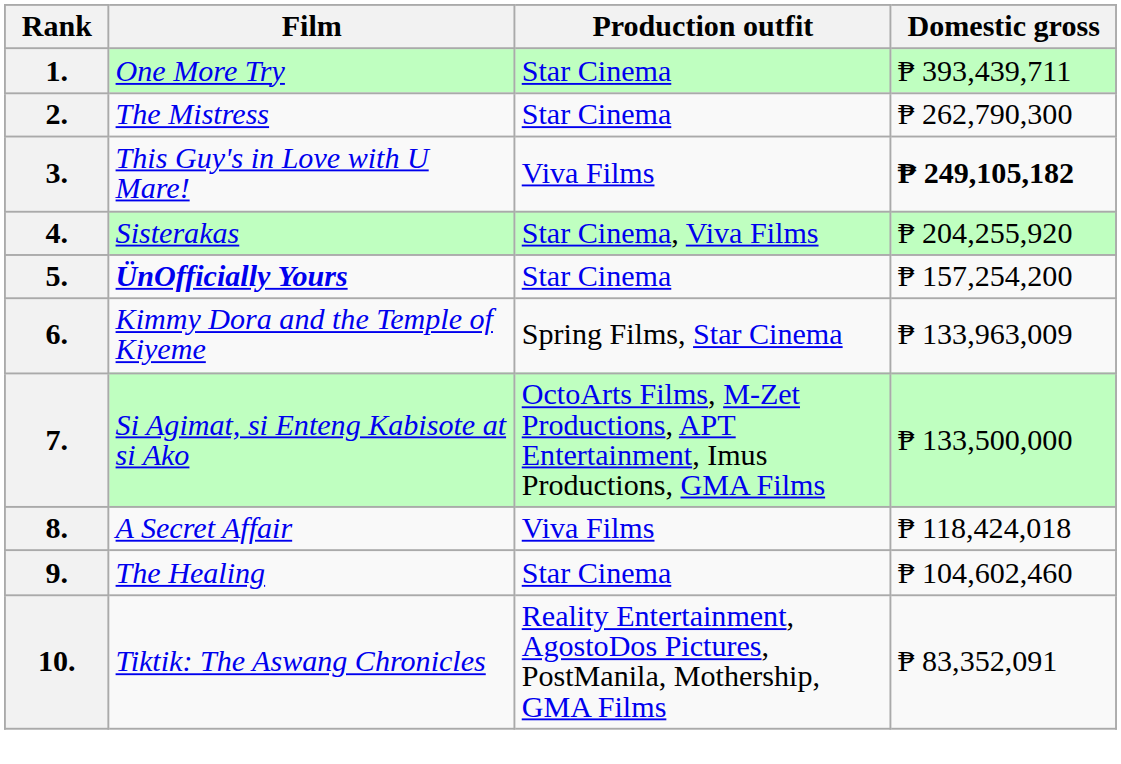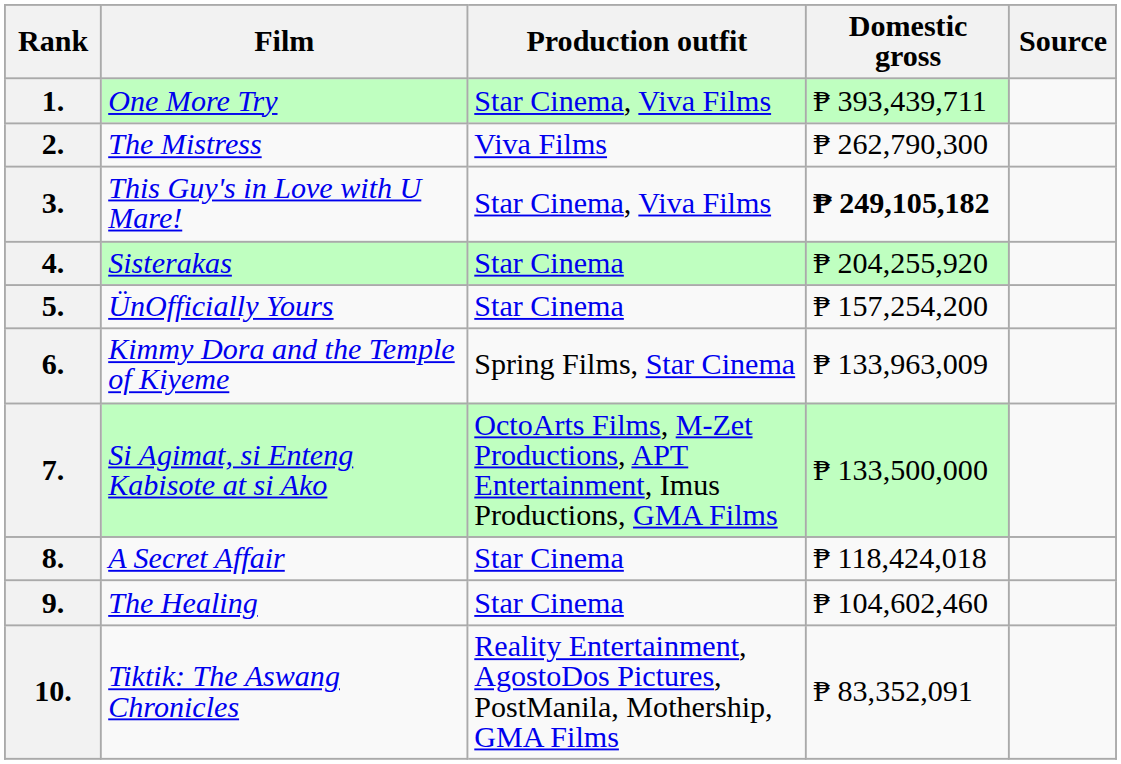 <table class="wikitable" style="text-align:left; font-size:100%; line-height:16px; width:67%">
 <tr>
 <th style="width:05%;">Rank</th>
 <th style="width:27%;">Film</th>
 <th style="width:25%;">Production outfit</th>
 <th style="width:15%;">Domestic gross</th>
+<th style="width:02%;">Source</th>
 </tr>
 <tr>
 <th>1.</th>
 <td style="background:#BFFFC0;"><em><a href='#'>One More Try</a></em></td>
-<td style="background:#BFFFC0;"><a href='#'>Star Cinema</a></td>
+<td style="background:#BFFFC0;"><a href='#'>Star Cinema</a>, <a href='#'>Viva Films</a></td>
 <td style="background:#BFFFC0;">₱ 393,439,711</td>
+<td style="text-align:center;"></td>
 </tr>
 <tr>
 <th>2.</th>
 <td><em><a href='#'>The Mistress</a></em></td>
-<td><a href='#'>Star Cinema</a></td>
+<td><a href='#'>Viva Films</a></td>
 <td>₱ 262,790,300</td>
+<td style="text-align:center;"></td>
 </tr>
 <tr>
 <th>3.</th>
 <td><em><a href='#'>This Guy's in Love with U Mare!</a></em></td>
-<td><a href='#'>Viva Films</a></td>
+<td><a href='#'>Star Cinema</a>, <a href='#'>Viva Films</a></td>
 <td><strong>₱ 249,105,182</strong></td>
+<td style="text-align:center;"></td>
 </tr>
 <tr>
 <th>4.</th>
 <td style="background:#BFFFC0;"><em><a href='#'>Sisterakas</a></em></td>
-<td style="background:#BFFFC0;"><a href='#'>Star Cinema</a>, <a href='#'>Viva Films</a></td>
+<td style="background:#BFFFC0;"><a href='#'>Star Cinema</a></td>
 <td style="background:#BFFFC0; text-align:left;">₱ 204,255,920</td>
+<td style="text-align:center;"></td>
 </tr>
 <tr>
 <th>5.</th>
-<td><strong><em><a href='#'>ÜnOfficially Yours</a></em></strong></td>
+<td><em><a href='#'>ÜnOfficially Yours</a></em></td>
 <td><a href='#'>Star Cinema</a></td>
 <td>₱ 157,254,200</td>
+<td style="text-align:center;"></td>
 </tr>
 <tr>
 <th>6.</th>
 <td><em><a href='#'>Kimmy Dora and the Temple of Kiyeme</a></em></td>
 <td>Spring Films, <a href='#'>Star Cinema</a></td>
 <td>₱ 133,963,009</td>
+<td style="text-align:center;"></td>
 </tr>
 <tr>
 <th>7.</th>
 <td style="background:#BFFFC0;"><em><a href='#'>Si Agimat, si Enteng Kabisote at si Ako</a></em></td>
 <td style="background:#BFFFC0;"><a href='#'>OctoArts Films</a>, <a href='#'>M-Zet Productions</a>, <a href='#'>APT Entertainment</a>, Imus Productions, <a href='#'>GMA Films</a></td>
 <td style="background:#BFFFC0;">₱ 133,500,000 </td>
+<td style="text-align:center;"></td>
 </tr>
 <tr>
 <th>8.</th>
 <td><em><a href='#'>A Secret Affair</a></em></td>
-<td><a href='#'>Viva Films</a></td>
+<td><a href='#'>Star Cinema</a></td>
 <td>₱ 118,424,018</td>
+<td style="text-align:center;"></td>
 </tr>
 <tr>
 <th>9.</th>
 <td><em><a href='#'>The Healing</a></em></td>
 <td><a href='#'>Star Cinema</a></td>
 <td>₱ 104,602,460</td>
+<td style="text-align:center;"></td>
 </tr>
 <tr>
 <th>10.</th>
 <td><em><a href='#'>Tiktik: The Aswang Chronicles</a></em></td>
 <td><a href='#'>Reality Entertainment</a>, <a href='#'>AgostoDos Pictures</a>, PostManila, Mothership, <a href='#'>GMA Films</a></td>
 <td>₱ 83,352,091</td>
+<td style="text-align:center;"></td>
 </tr>
 </table>
